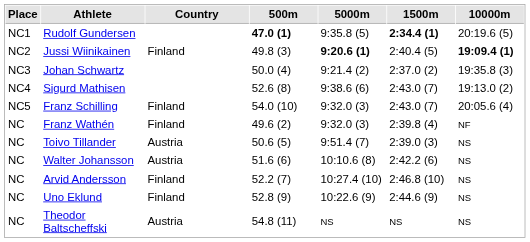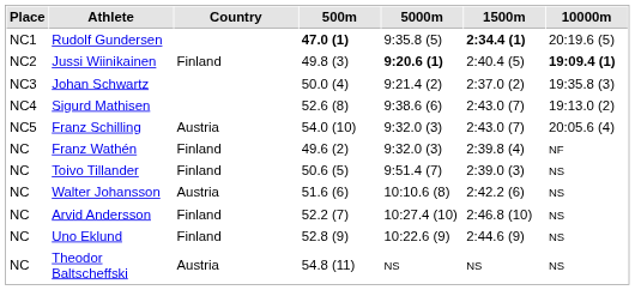 <table cellspacing="1" cellpadding="3" style="border:1px solid #AAAAAA;font-size:90%">
 <tr bgcolor="#E4E4E4">
 <th style="border-bottom:1px solid #AAAAAA" width=15>Place</th>
 <th style="border-bottom:1px solid #AAAAAA" width=125>Athlete</th>
 <th style="border-bottom:1px solid #AAAAAA" width=125>Country</th>
 <th style="border-bottom:1px solid #AAAAAA" width=80>500m</th>
 <th style="border-bottom:1px solid #AAAAAA" width=80>5000m</th>
 <th style="border-bottom:1px solid #AAAAAA" width=80>1500m</th>
 <th style="border-bottom:1px solid #AAAAAA" width=80>10000m</th>
 </tr>
 <tr>
 <td>NC1</td>
 <td><a href='#'>Rudolf Gundersen</a></td>
 <td></td>
 <td><strong>47.0 (1)</strong></td>
 <td>9:35.8 (5)</td>
 <td><strong>2:34.4 (1)</strong></td>
 <td>20:19.6 (5)</td>
 </tr>
 <tr>
 <td>NC2</td>
 <td><a href='#'>Jussi Wiinikainen</a></td>
 <td> Finland</td>
 <td>49.8 (3)</td>
 <td><strong>9:20.6 (1)</strong></td>
 <td>2:40.4 (5)</td>
 <td><strong>19:09.4 (1)</strong></td>
 </tr>
 <tr>
 <td>NC3</td>
 <td><a href='#'>Johan Schwartz</a></td>
 <td></td>
 <td>50.0 (4)</td>
 <td>9:21.4 (2)</td>
 <td>2:37.0 (2)</td>
 <td>19:35.8 (3)</td>
 </tr>
 <tr>
 <td>NC4</td>
 <td><a href='#'>Sigurd Mathisen</a></td>
 <td></td>
 <td>52.6 (8)</td>
 <td>9:38.6 (6)</td>
 <td>2:43.0 (7)</td>
 <td>19:13.0 (2)</td>
 </tr>
 <tr>
 <td>NC5</td>
 <td><a href='#'>Franz Schilling</a></td>
-<td> Finland</td>
+<td> Austria</td>
 <td>54.0 (10)</td>
 <td>9:32.0 (3)</td>
 <td>2:43.0 (7)</td>
 <td>20:05.6 (4)</td>
 </tr>
 <tr>
 <td>NC</td>
 <td><a href='#'>Franz Wathén</a></td>
 <td> Finland</td>
 <td>49.6 (2)</td>
 <td>9:32.0 (3)</td>
 <td>2:39.8 (4)</td>
 <td><small>NF</small></td>
 </tr>
 <tr>
 <td>NC</td>
 <td><a href='#'>Toivo Tillander</a></td>
-<td> Austria</td>
+<td> Finland</td>
 <td>50.6 (5)</td>
 <td>9:51.4 (7)</td>
 <td>2:39.0 (3)</td>
 <td><small>NS</small></td>
 </tr>
 <tr>
 <td>NC</td>
 <td><a href='#'>Walter Johansson</a></td>
 <td> Austria</td>
 <td>51.6 (6)</td>
 <td>10:10.6 (8)</td>
 <td>2:42.2 (6)</td>
 <td><small>NS</small></td>
 </tr>
 <tr>
 <td>NC</td>
 <td><a href='#'>Arvid Andersson</a></td>
 <td> Finland</td>
 <td>52.2 (7)</td>
 <td>10:27.4 (10)</td>
 <td>2:46.8 (10)</td>
 <td><small>NS</small></td>
 </tr>
 <tr>
 <td>NC</td>
 <td><a href='#'>Uno Eklund</a></td>
 <td> Finland</td>
 <td>52.8 (9)</td>
 <td>10:22.6 (9)</td>
 <td>2:44.6 (9)</td>
 <td><small>NS</small></td>
 </tr>
 <tr>
 <td>NC</td>
 <td><a href='#'>Theodor Baltscheffski</a></td>
 <td> Austria</td>
 <td>54.8 (11)</td>
 <td><small>NS</small></td>
 <td><small>NS</small></td>
 <td><small>NS</small></td>
 </tr>
 </table>
